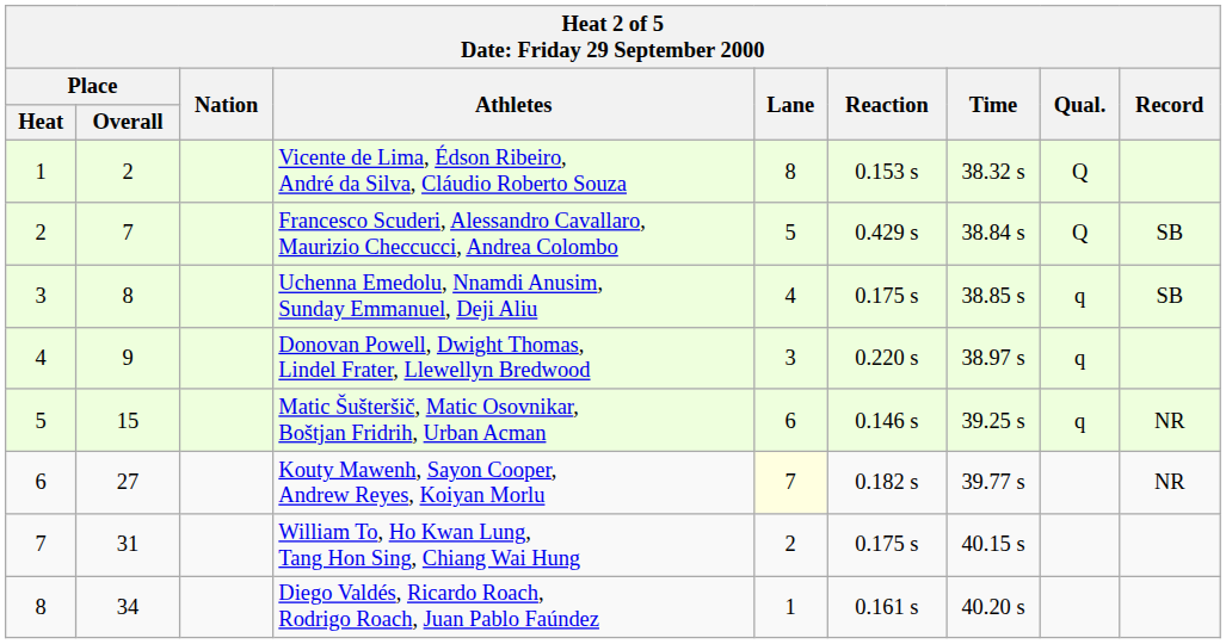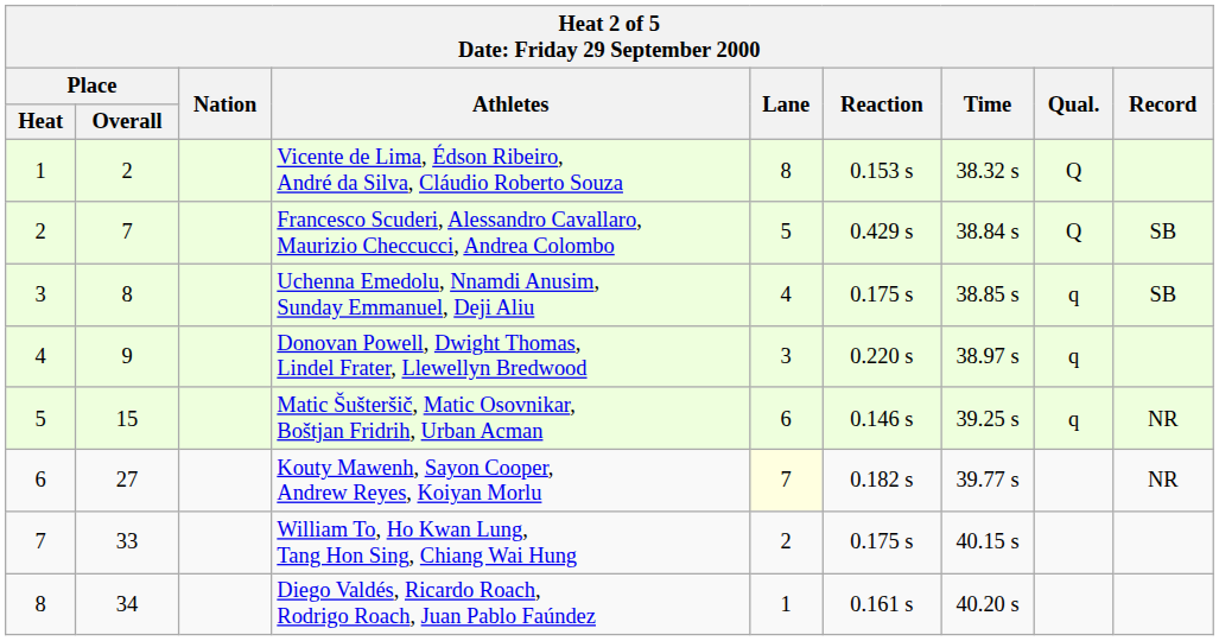 <table class="wikitable sortable" style="font-size:90%" width="90%">
 <tr>
 <th colspan=9>Heat 2 of 5 <br> Date: Friday 29 September 2000</th>
 </tr>
 <tr>
 <th colspan=2>Place</th>
 <th rowspan=2>Nation</th>
 <th rowspan=2>Athletes</th>
 <th rowspan=2>Lane</th>
 <th rowspan=2>Reaction</th>
 <th rowspan=2>Time</th>
 <th rowspan=2>Qual.</th>
 <th rowspan=2>Record</th>
 </tr>
 <tr>
 <th>Heat</th>
 <th>Overall</th>
 </tr>
 <tr bgcolor = "eeffdd">
 <td align="center">1</td>
 <td align="center">2</td>
 <td align="left"></td>
 <td align="left"><a href='#'>Vicente de Lima</a>, <a href='#'>Édson Ribeiro</a>, <br> <a href='#'>André da Silva</a>, <a href='#'>Cláudio Roberto Souza</a></td>
 <td align="center">8</td>
 <td align="center">0.153 s</td>
 <td align="center">38.32 s</td>
 <td align="center">Q</td>
 <td align="center"></td>
 </tr>
 <tr bgcolor = "eeffdd">
 <td align="center">2</td>
 <td align="center">7</td>
 <td align="left"></td>
 <td align="left"><a href='#'>Francesco Scuderi</a>, <a href='#'>Alessandro Cavallaro</a>,<br> <a href='#'>Maurizio Checcucci</a>, <a href='#'>Andrea Colombo</a></td>
 <td align="center">5</td>
 <td align="center">0.429 s</td>
 <td align="center">38.84 s</td>
 <td align="center">Q</td>
 <td align="center">SB</td>
 </tr>
 <tr bgcolor = "eeffdd">
 <td align="center">3</td>
 <td align="center">8</td>
 <td align="left"></td>
 <td align="left"><a href='#'>Uchenna Emedolu</a>, <a href='#'>Nnamdi Anusim</a>, <br> <a href='#'>Sunday Emmanuel</a>, <a href='#'>Deji Aliu</a></td>
 <td align="center">4</td>
 <td align="center">0.175 s</td>
 <td align="center">38.85 s</td>
 <td align="center">q</td>
 <td align="center">SB</td>
 </tr>
 <tr bgcolor = "eeffdd">
 <td align="center">4</td>
 <td align="center">9</td>
 <td align="left"></td>
 <td align="left"><a href='#'>Donovan Powell</a>, <a href='#'>Dwight Thomas</a>,<br> <a href='#'>Lindel Frater</a>, <a href='#'>Llewellyn Bredwood</a></td>
 <td align="center">3</td>
 <td align="center">0.220 s</td>
 <td align="center">38.97 s</td>
 <td align="center">q</td>
 <td align="center"></td>
 </tr>
 <tr bgcolor = "eeffdd">
 <td align="center">5</td>
 <td align="center">15</td>
 <td align="left"></td>
 <td align="left"><a href='#'>Matic Šušteršič</a>, <a href='#'>Matic Osovnikar</a>,<br> <a href='#'>Boštjan Fridrih</a>, <a href='#'>Urban Acman</a></td>
 <td align="center">6</td>
 <td align="center">0.146 s</td>
 <td align="center">39.25 s</td>
 <td align="center">q</td>
 <td align="center">NR</td>
 </tr>
 <tr>
 <td align="center">6</td>
 <td align="center">27</td>
 <td align="left"></td>
 <td align="left"><a href='#'>Kouty Mawenh</a>, <a href='#'>Sayon Cooper</a>, <br> <a href='#'>Andrew Reyes</a>, <a href='#'>Koiyan Morlu</a></td>
 <td align="center" style="background: lightyellow;">7</td>
 <td align="center">0.182 s</td>
 <td align="center">39.77 s</td>
 <td align="center"></td>
 <td align="center">NR</td>
 </tr>
 <tr>
 <td align="center">7</td>
-<td align="center">31</td>
+<td align="center">33</td>
 <td align="left"></td>
 <td align="left"><a href='#'>William To</a>, <a href='#'>Ho Kwan Lung</a>, <br> <a href='#'>Tang Hon Sing</a>, <a href='#'>Chiang Wai Hung</a></td>
 <td align="center">2</td>
 <td align="center">0.175 s</td>
 <td align="center">40.15 s</td>
 <td align="center"></td>
 <td align="center"></td>
 </tr>
 <tr>
 <td align="center">8</td>
 <td align="center">34</td>
 <td align="left"></td>
 <td align="left"><a href='#'>Diego Valdés</a>, <a href='#'>Ricardo Roach</a>, <br> <a href='#'>Rodrigo Roach</a>, <a href='#'>Juan Pablo Faúndez</a></td>
 <td align="center">1</td>
 <td align="center">0.161 s</td>
 <td align="center">40.20 s</td>
 <td align="center"></td>
 <td align="center"></td>
 </tr>
 </table>
